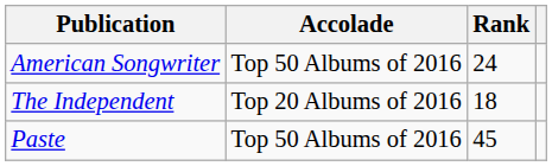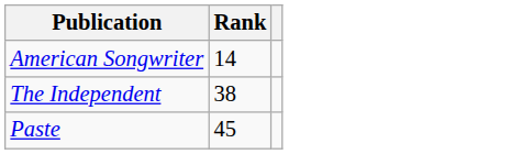 <table class="wikitable sortable">
 <tr>
 <th>Publication</th>
-<th>Accolade</th>
 <th>Rank</th>
 <th class="unsortable"></th>
 </tr>
 <tr>
 <td><em><a href='#'>American Songwriter</a></em></td>
-<td>Top 50 Albums of 2016</td>
-<td>24</td>
+<td>14</td>
 <td></td>
 </tr>
 <tr>
 <td><em><a href='#'>The Independent</a></em></td>
-<td>Top 20 Albums of 2016</td>
-<td>18</td>
+<td>38</td>
 <td></td>
 </tr>
 <tr>
 <td><em><a href='#'>Paste</a></em></td>
-<td>Top 50 Albums of 2016</td>
 <td>45</td>
 <td></td>
 </tr>
 </table>
